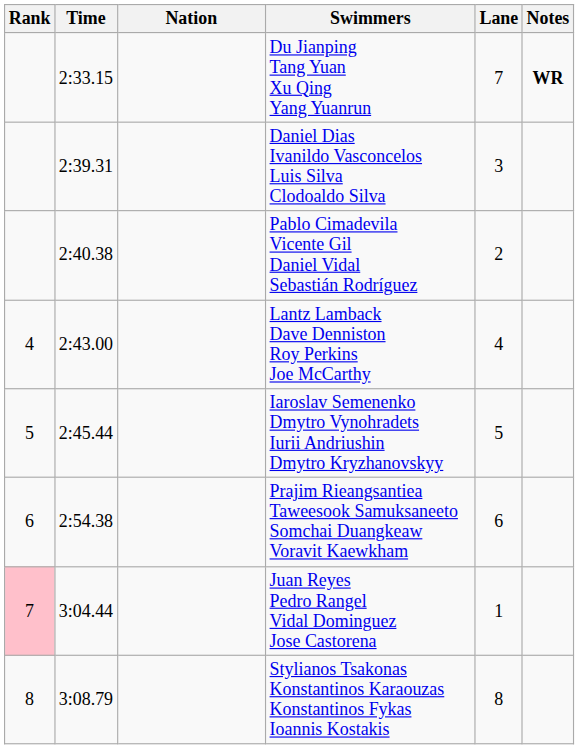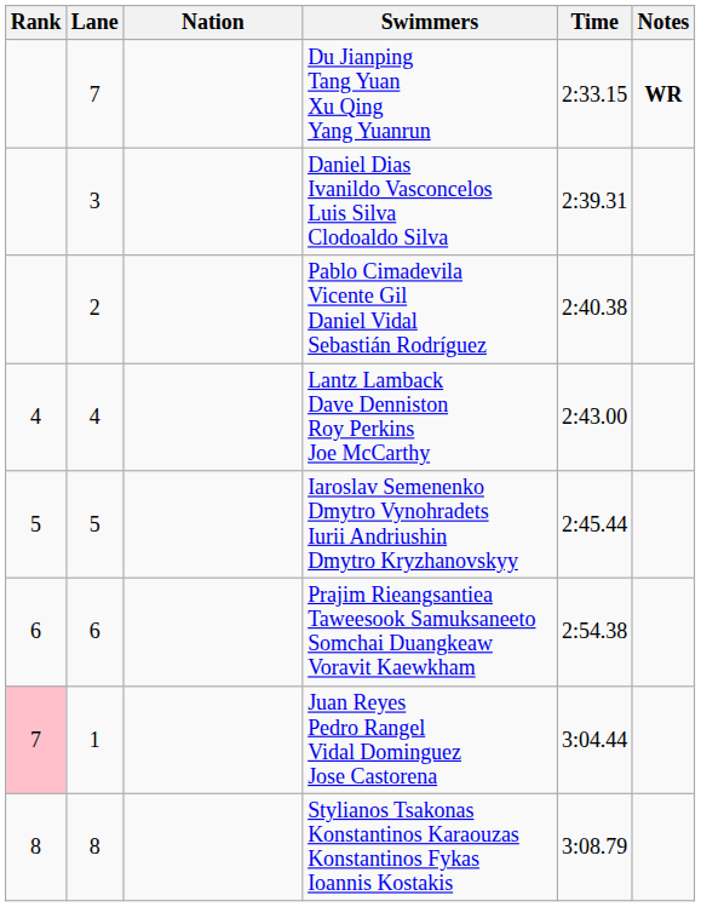 <table class="wikitable sortable" style="text-align:center">
 <tr>
 <th>Rank</th>
-<th>Time</th>
+<th>Lane</th>
 <th style="width:125px">Nation</th>
 <th Class="unsortable" style="width:180px">Swimmers</th>
-<th>Lane</th>
+<th>Time</th>
 <th>Notes</th>
 </tr>
 <tr>
 <td></td>
-<td>2:33.15</td>
+<td>7</td>
 <td style="text-align:left"></td>
 <td style="text-align:left"><a href='#'>Du Jianping</a><br> <a href='#'>Tang Yuan</a><br> <a href='#'>Xu Qing</a><br> <a href='#'>Yang Yuanrun</a></td>
-<td>7</td>
+<td>2:33.15</td>
 <td><strong>WR</strong></td>
 </tr>
 <tr>
 <td></td>
-<td>2:39.31</td>
+<td>3</td>
 <td style="text-align:left"></td>
 <td style="text-align:left"><a href='#'>Daniel Dias</a><br> <a href='#'>Ivanildo Vasconcelos</a><br> <a href='#'>Luis Silva</a><br> <a href='#'>Clodoaldo Silva</a></td>
-<td>3</td>
+<td>2:39.31</td>
 <td></td>
 </tr>
 <tr>
 <td></td>
-<td>2:40.38</td>
+<td>2</td>
 <td style="text-align:left"></td>
 <td style="text-align:left"><a href='#'>Pablo Cimadevila</a><br> <a href='#'>Vicente Gil</a><br> <a href='#'>Daniel Vidal</a><br> <a href='#'>Sebastián Rodríguez</a></td>
-<td>2</td>
+<td>2:40.38</td>
 <td></td>
 </tr>
 <tr>
 <td>4</td>
-<td>2:43.00</td>
+<td>4</td>
 <td style="text-align:left"></td>
 <td style="text-align:left"><a href='#'>Lantz Lamback</a><br> <a href='#'>Dave Denniston</a><br> <a href='#'>Roy Perkins</a><br> <a href='#'>Joe McCarthy</a></td>
-<td>4</td>
+<td>2:43.00</td>
 <td></td>
 </tr>
 <tr>
 <td>5</td>
-<td>2:45.44</td>
+<td>5</td>
 <td style="text-align:left"></td>
 <td style="text-align:left"><a href='#'>Iaroslav Semenenko</a><br> <a href='#'>Dmytro Vynohradets</a><br> <a href='#'>Iurii Andriushin</a><br> <a href='#'>Dmytro Kryzhanovskyy</a></td>
-<td>5</td>
+<td>2:45.44</td>
 <td></td>
 </tr>
 <tr>
 <td>6</td>
-<td>2:54.38</td>
+<td>6</td>
 <td style="text-align:left"></td>
 <td style="text-align:left"><a href='#'>Prajim Rieangsantiea</a><br> <a href='#'>Taweesook Samuksaneeto</a><br> <a href='#'>Somchai Duangkeaw</a><br> <a href='#'>Voravit Kaewkham</a></td>
-<td>6</td>
+<td>2:54.38</td>
 <td></td>
 </tr>
 <tr>
 <td style="background: pink;">7</td>
-<td>3:04.44</td>
+<td>1</td>
 <td style="text-align:left"></td>
 <td style="text-align:left"><a href='#'>Juan Reyes</a><br> <a href='#'>Pedro Rangel</a><br> <a href='#'>Vidal Dominguez</a><br> <a href='#'>Jose Castorena</a></td>
-<td>1</td>
+<td>3:04.44</td>
 <td></td>
 </tr>
 <tr>
 <td>8</td>
-<td>3:08.79</td>
+<td>8</td>
 <td style="text-align:left"></td>
 <td style="text-align:left"><a href='#'>Stylianos Tsakonas</a><br> <a href='#'>Konstantinos Karaouzas</a><br> <a href='#'>Konstantinos Fykas</a><br> <a href='#'>Ioannis Kostakis</a></td>
-<td>8</td>
+<td>3:08.79</td>
 <td></td>
 </tr>
 </table>
